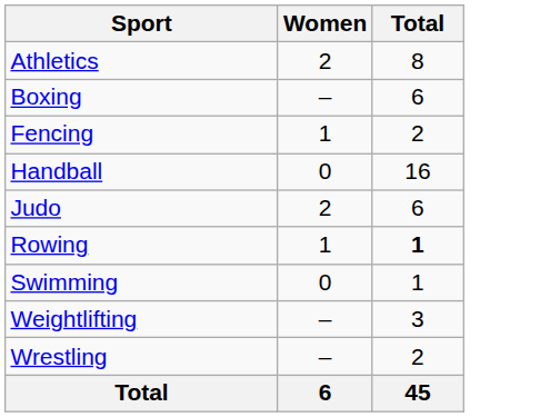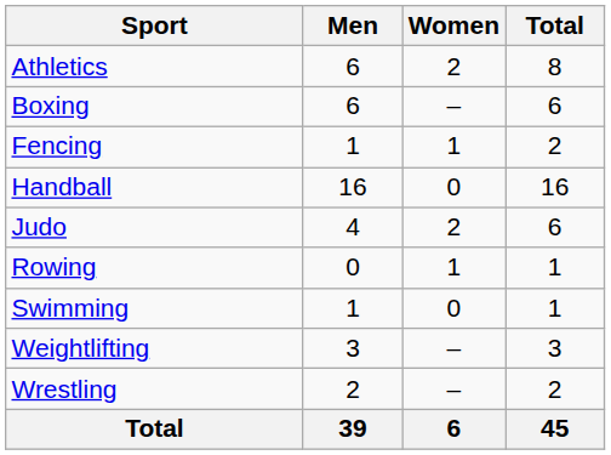 <table class="wikitable sortable" style="text-align:center;">
 <tr>
 <th width=180>Sport</th>
+<th width=55>Men</th>
 <th width=55>Women</th>
 <th width=55>Total</th>
 </tr>
 <tr>
 <td align=left><a href='#'>Athletics</a></td>
+<td>6</td>
 <td>2</td>
 <td>8</td>
 </tr>
 <tr>
 <td align=left><a href='#'>Boxing</a></td>
+<td>6</td>
 <td>–</td>
 <td>6</td>
 </tr>
 <tr>
 <td align=left><a href='#'>Fencing</a></td>
 <td>1</td>
+<td>1</td>
 <td>2</td>
 </tr>
 <tr>
 <td align=left><a href='#'>Handball</a></td>
+<td>16</td>
 <td>0</td>
 <td>16</td>
 </tr>
 <tr>
 <td align=left><a href='#'>Judo</a></td>
+<td>4</td>
 <td>2</td>
 <td>6</td>
 </tr>
 <tr>
 <td align=left><a href='#'>Rowing</a></td>
+<td>0</td>
 <td>1</td>
-<td><strong>1</strong></td>
+<td>1</td>
 </tr>
 <tr>
 <td align=left><a href='#'>Swimming</a></td>
+<td>1</td>
 <td>0</td>
 <td>1</td>
 </tr>
 <tr>
 <td align=left><a href='#'>Weightlifting</a></td>
+<td>3</td>
 <td>–</td>
 <td>3</td>
 </tr>
 <tr>
 <td align=left><a href='#'>Wrestling</a></td>
+<td>2</td>
 <td>–</td>
 <td>2</td>
 </tr>
 <tr>
 <th>Total</th>
+<th>39</th>
 <th>6</th>
 <th>45</th>
 </tr>
 </table>
